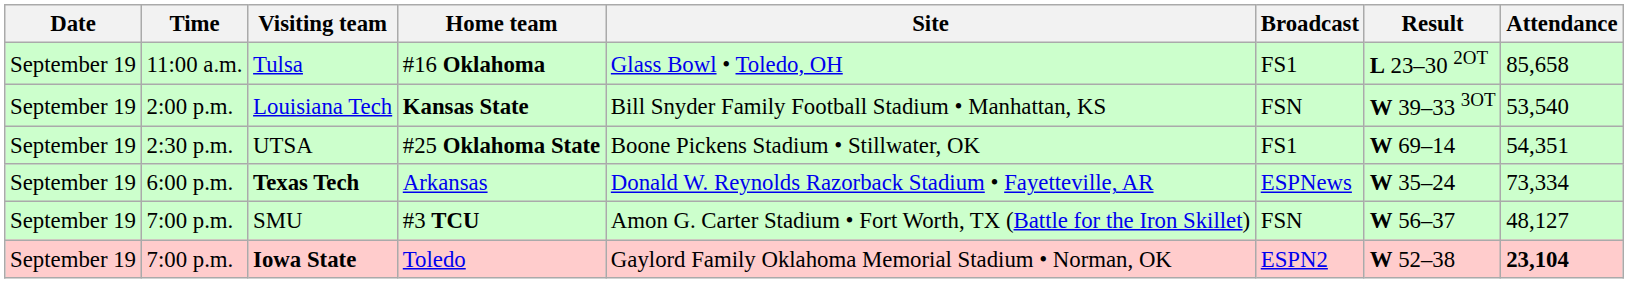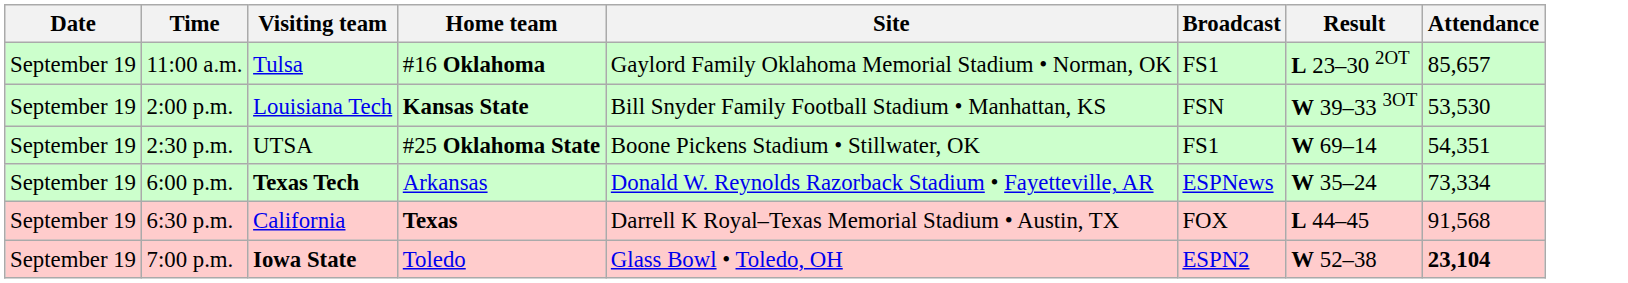 <table class="wikitable" style="font-size:95%;">
 <tr>
 <th>Date</th>
 <th>Time</th>
 <th>Visiting team</th>
 <th>Home team</th>
 <th>Site</th>
 <th>Broadcast</th>
 <th>Result</th>
 <th>Attendance</th>
 </tr>
 <tr bgcolor=ccffcc>
 <td>September 19</td>
 <td>11:00 a.m.</td>
 <td><a href='#'>Tulsa</a></td>
 <td>#16 <strong>Oklahoma</strong></td>
-<td><a href='#'>Glass Bowl</a> • <a href='#'>Toledo, OH</a></td>
+<td>Gaylord Family Oklahoma Memorial Stadium • Norman, OK</td>
 <td>FS1</td>
 <td><strong>L</strong> 23–30 <sup>2OT</sup></td>
-<td>85,658</td>
+<td>85,657</td>
 </tr>
 <tr bgcolor=ccffcc>
 <td>September 19</td>
 <td>2:00 p.m.</td>
 <td><a href='#'>Louisiana Tech</a></td>
 <td><strong>Kansas State</strong></td>
 <td>Bill Snyder Family Football Stadium • Manhattan, KS</td>
 <td>FSN</td>
 <td><strong>W</strong> 39–33 <sup>3OT</sup></td>
-<td>53,540</td>
+<td>53,530</td>
 </tr>
 <tr bgcolor=ccffcc>
 <td>September 19</td>
 <td>2:30 p.m.</td>
 <td>UTSA</td>
 <td>#25 <strong>Oklahoma State</strong></td>
 <td>Boone Pickens Stadium • Stillwater, OK</td>
 <td>FS1</td>
 <td><strong>W</strong> 69–14</td>
 <td>54,351</td>
 </tr>
 <tr bgcolor=ccffcc>
 <td>September 19</td>
 <td>6:00 p.m.</td>
 <td><strong>Texas Tech</strong></td>
 <td><a href='#'>Arkansas</a></td>
 <td><a href='#'>Donald W. Reynolds Razorback Stadium</a> • <a href='#'>Fayetteville, AR</a></td>
 <td><a href='#'>ESPNews</a></td>
 <td><strong>W</strong> 35–24</td>
 <td>73,334</td>
 </tr>
-<tr bgcolor=ccffcc>
+<tr bgcolor=ffcccc>
 <td>September 19</td>
-<td>7:00 p.m.</td>
-<td>SMU</td>
-<td>#3 <strong>TCU</strong></td>
-<td>Amon G. Carter Stadium • Fort Worth, TX (<a href='#'>Battle for the Iron Skillet</a>)</td>
-<td>FSN</td>
-<td><strong>W</strong> 56–37</td>
-<td>48,127</td>
+<td>6:30 p.m.</td>
+<td><a href='#'>California</a></td>
+<td><strong>Texas</strong></td>
+<td>Darrell K Royal–Texas Memorial Stadium • Austin, TX</td>
+<td>FOX</td>
+<td><strong>L</strong> 44–45</td>
+<td>91,568</td>
 </tr>
 <tr bgcolor=ffcccc>
 <td>September 19</td>
 <td>7:00 p.m.</td>
 <td><strong>Iowa State</strong></td>
 <td><a href='#'>Toledo</a></td>
-<td>Gaylord Family Oklahoma Memorial Stadium • Norman, OK</td>
+<td><a href='#'>Glass Bowl</a> • <a href='#'>Toledo, OH</a></td>
 <td><a href='#'>ESPN2</a></td>
 <td><strong>W</strong> 52–38</td>
 <td><strong>23,104</strong></td>
 </tr>
 </table>
